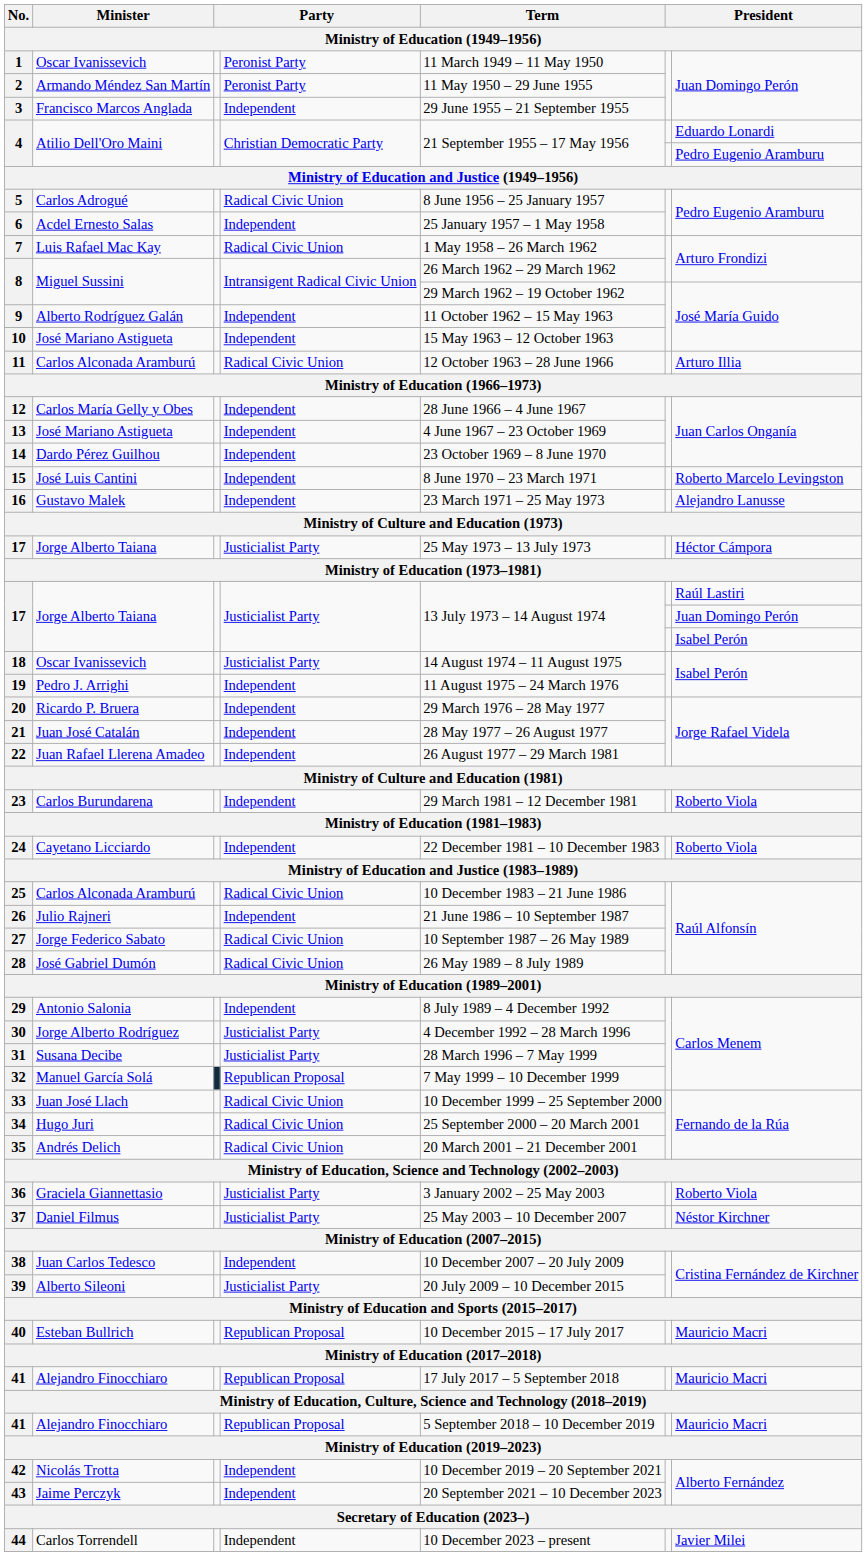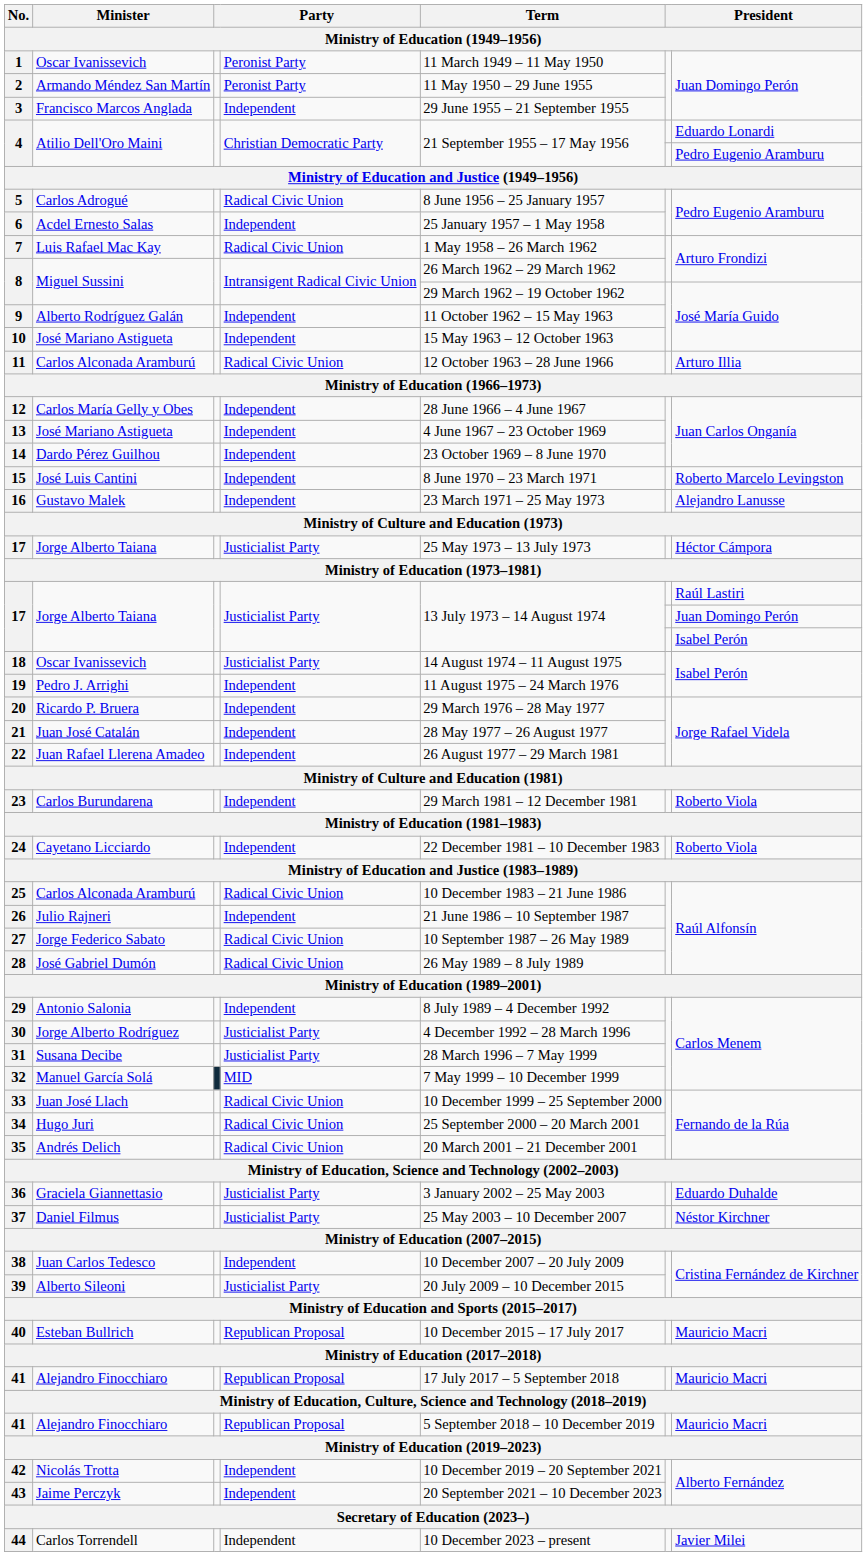 <table class="wikitable">
 <tr>
 <th>No.</th>
 <th>Minister</th>
 <th colspan="2">Party</th>
 <th>Term</th>
 <th colspan="2">President</th>
 </tr>
 <tr>
 <th colspan="7">Ministry of Education (1949–1956)</th>
 </tr>
 <tr>
 <th>1</th>
 <td><a href='#'>Oscar Ivanissevich</a></td>
 <td bgcolor=></td>
 <td><a href='#'>Peronist Party</a></td>
 <td>11 March 1949 – 11 May 1950</td>
 <td rowspan="3" bgcolor=></td>
 <td rowspan="3"><a href='#'>Juan Domingo Perón</a></td>
 </tr>
 <tr>
 <th>2</th>
 <td><a href='#'>Armando Méndez San Martín</a></td>
 <td bgcolor=></td>
 <td><a href='#'>Peronist Party</a></td>
 <td>11 May 1950 – 29 June 1955</td>
 </tr>
 <tr>
 <th>3</th>
 <td><a href='#'>Francisco Marcos Anglada</a></td>
 <td bgcolor=></td>
 <td><a href='#'>Independent</a></td>
 <td>29 June 1955 – 21 September 1955</td>
 </tr>
 <tr>
 <th rowspan="2">4</th>
 <td rowspan="2"><a href='#'>Atilio Dell'Oro Maini</a></td>
 <td rowspan="2" bgcolor=></td>
 <td rowspan="2"><a href='#'>Christian Democratic Party</a></td>
 <td rowspan="2">21 September 1955 – 17 May 1956</td>
 <td bgcolor=></td>
 <td><a href='#'>Eduardo Lonardi</a></td>
 </tr>
 <tr>
 <td bgcolor=></td>
 <td><a href='#'>Pedro Eugenio Aramburu</a></td>
 </tr>
 <tr>
 <th colspan="7"><a href='#'>Ministry of Education and Justice</a> (1949–1956)</th>
 </tr>
 <tr>
 <th>5</th>
 <td><a href='#'>Carlos Adrogué</a></td>
 <td bgcolor=></td>
 <td><a href='#'>Radical Civic Union</a></td>
 <td>8 June 1956 – 25 January 1957</td>
 <td rowspan="2" bgcolor=></td>
 <td rowspan="2"><a href='#'>Pedro Eugenio Aramburu</a></td>
 </tr>
 <tr>
 <th>6</th>
 <td><a href='#'>Acdel Ernesto Salas</a></td>
 <td bgcolor=></td>
 <td><a href='#'>Independent</a></td>
 <td>25 January 1957 – 1 May 1958</td>
 </tr>
 <tr>
 <th>7</th>
 <td><a href='#'>Luis Rafael Mac Kay</a></td>
 <td bgcolor=></td>
 <td><a href='#'>Radical Civic Union</a></td>
 <td>1 May 1958 – 26 March 1962</td>
 <td rowspan="2" bgcolor=></td>
 <td rowspan="2"><a href='#'>Arturo Frondizi</a></td>
 </tr>
 <tr>
 <th rowspan="2">8</th>
 <td rowspan="2"><a href='#'>Miguel Sussini</a></td>
 <td rowspan="2" bgcolor=></td>
 <td rowspan="2"><a href='#'>Intransigent Radical Civic Union</a></td>
 <td>26 March 1962 – 29 March 1962</td>
 </tr>
 <tr>
 <td>29 March 1962 – 19 October 1962</td>
 <td rowspan="3" bgcolor=></td>
 <td rowspan="3"><a href='#'>José María Guido</a></td>
 </tr>
 <tr>
 <th>9</th>
 <td><a href='#'>Alberto Rodríguez Galán</a></td>
 <td bgcolor=></td>
 <td><a href='#'>Independent</a></td>
 <td>11 October 1962 – 15 May 1963</td>
 </tr>
 <tr>
 <th>10</th>
 <td><a href='#'>José Mariano Astigueta</a></td>
 <td bgcolor=></td>
 <td><a href='#'>Independent</a></td>
 <td>15 May 1963 – 12 October 1963</td>
 </tr>
 <tr>
 <th>11</th>
 <td><a href='#'>Carlos Alconada Aramburú</a></td>
 <td bgcolor=></td>
 <td><a href='#'>Radical Civic Union</a></td>
 <td>12 October 1963 – 28 June 1966</td>
 <td bgcolor=></td>
 <td><a href='#'>Arturo Illia</a></td>
 </tr>
 <tr>
 <th colspan="7">Ministry of Education (1966–1973)</th>
 </tr>
 <tr>
 <th>12</th>
 <td><a href='#'>Carlos María Gelly y Obes</a></td>
 <td bgcolor=></td>
 <td><a href='#'>Independent</a></td>
 <td>28 June 1966 – 4 June 1967</td>
 <td rowspan="3" bgcolor=></td>
 <td rowspan="3"><a href='#'>Juan Carlos Onganía</a></td>
 </tr>
 <tr>
 <th>13</th>
 <td><a href='#'>José Mariano Astigueta</a></td>
 <td bgcolor=></td>
 <td><a href='#'>Independent</a></td>
 <td>4 June 1967 – 23 October 1969</td>
 </tr>
 <tr>
 <th>14</th>
 <td><a href='#'>Dardo Pérez Guilhou</a></td>
 <td bgcolor=></td>
 <td><a href='#'>Independent</a></td>
 <td>23 October 1969 – 8 June 1970</td>
 </tr>
 <tr>
 <th>15</th>
 <td><a href='#'>José Luis Cantini</a></td>
 <td bgcolor=></td>
 <td><a href='#'>Independent</a></td>
 <td>8 June 1970 – 23 March 1971</td>
 <td bgcolor=></td>
 <td><a href='#'>Roberto Marcelo Levingston</a></td>
 </tr>
 <tr>
 <th>16</th>
 <td><a href='#'>Gustavo Malek</a></td>
 <td bgcolor=></td>
 <td><a href='#'>Independent</a></td>
 <td>23 March 1971 – 25 May 1973</td>
 <td bgcolor=></td>
 <td><a href='#'>Alejandro Lanusse</a></td>
 </tr>
 <tr>
 <th colspan="7">Ministry of Culture and Education (1973)</th>
 </tr>
 <tr>
 <th>17</th>
 <td><a href='#'>Jorge Alberto Taiana</a></td>
 <td bgcolor=></td>
 <td><a href='#'>Justicialist Party</a></td>
 <td>25 May 1973 – 13 July 1973</td>
 <td bgcolor=></td>
 <td><a href='#'>Héctor Cámpora</a></td>
 </tr>
 <tr>
 <th colspan="7">Ministry of Education (1973–1981)</th>
 </tr>
 <tr>
 <th rowspan="3">17</th>
 <td rowspan="3"><a href='#'>Jorge Alberto Taiana</a></td>
 <td rowspan="3" bgcolor=></td>
 <td rowspan="3"><a href='#'>Justicialist Party</a></td>
 <td rowspan="3">13 July 1973 – 14 August 1974</td>
 <td bgcolor=></td>
 <td><a href='#'>Raúl Lastiri</a></td>
 </tr>
 <tr>
 <td bgcolor=></td>
 <td><a href='#'>Juan Domingo Perón</a></td>
 </tr>
 <tr>
 <td bgcolor=></td>
 <td><a href='#'>Isabel Perón</a></td>
 </tr>
 <tr>
 <th>18</th>
 <td><a href='#'>Oscar Ivanissevich</a></td>
 <td bgcolor=></td>
 <td><a href='#'>Justicialist Party</a></td>
 <td>14 August 1974 – 11 August 1975</td>
 <td rowspan="2" bgcolor=></td>
 <td rowspan="2"><a href='#'>Isabel Perón</a></td>
 </tr>
 <tr>
 <th>19</th>
 <td><a href='#'>Pedro J. Arrighi</a></td>
 <td bgcolor=></td>
 <td><a href='#'>Independent</a></td>
 <td>11 August 1975 – 24 March 1976</td>
 </tr>
 <tr>
 <th>20</th>
 <td><a href='#'>Ricardo P. Bruera</a></td>
 <td bgcolor=></td>
 <td><a href='#'>Independent</a></td>
 <td>29 March 1976 – 28 May 1977</td>
 <td rowspan="3" bgcolor=></td>
 <td rowspan="3"><a href='#'>Jorge Rafael Videla</a></td>
 </tr>
 <tr>
 <th>21</th>
 <td><a href='#'>Juan José Catalán</a></td>
 <td bgcolor=></td>
 <td><a href='#'>Independent</a></td>
 <td>28 May 1977 – 26 August 1977</td>
 </tr>
 <tr>
 <th>22</th>
 <td><a href='#'>Juan Rafael Llerena Amadeo</a></td>
 <td bgcolor=></td>
 <td><a href='#'>Independent</a></td>
 <td>26 August 1977 – 29 March 1981</td>
 </tr>
 <tr>
 <th colspan="7">Ministry of Culture and Education (1981)</th>
 </tr>
 <tr>
 <th>23</th>
 <td><a href='#'>Carlos Burundarena</a></td>
 <td bgcolor=></td>
 <td><a href='#'>Independent</a></td>
 <td>29 March 1981 – 12 December 1981</td>
 <td bgcolor=></td>
 <td><a href='#'>Roberto Viola</a></td>
 </tr>
 <tr>
 <th colspan="7">Ministry of Education (1981–1983)</th>
 </tr>
 <tr>
 <th>24</th>
 <td><a href='#'>Cayetano Licciardo</a></td>
 <td bgcolor=></td>
 <td><a href='#'>Independent</a></td>
 <td>22 December 1981 – 10 December 1983</td>
 <td bgcolor=></td>
 <td><a href='#'>Roberto Viola</a></td>
 </tr>
 <tr>
 <th colspan="7">Ministry of Education and Justice (1983–1989)</th>
 </tr>
 <tr>
 <th>25</th>
 <td><a href='#'>Carlos Alconada Aramburú</a></td>
 <td bgcolor=></td>
 <td><a href='#'>Radical Civic Union</a></td>
 <td>10 December 1983 – 21 June 1986</td>
 <td rowspan="4" bgcolor=></td>
 <td rowspan="4"><a href='#'>Raúl Alfonsín</a></td>
 </tr>
 <tr>
 <th>26</th>
 <td><a href='#'>Julio Rajneri</a></td>
 <td bgcolor=></td>
 <td><a href='#'>Independent</a></td>
 <td>21 June 1986 – 10 September 1987</td>
 </tr>
 <tr>
 <th>27</th>
 <td><a href='#'>Jorge Federico Sabato</a></td>
 <td bgcolor=></td>
 <td><a href='#'>Radical Civic Union</a></td>
 <td>10 September 1987 – 26 May 1989</td>
 </tr>
 <tr>
 <th>28</th>
 <td><a href='#'>José Gabriel Dumón</a></td>
 <td bgcolor=></td>
 <td><a href='#'>Radical Civic Union</a></td>
 <td>26 May 1989 – 8 July 1989</td>
 </tr>
 <tr>
 <th colspan="7">Ministry of Education (1989–2001)</th>
 </tr>
 <tr>
 <th>29</th>
 <td><a href='#'>Antonio Salonia</a></td>
 <td bgcolor=></td>
 <td><a href='#'>Independent</a></td>
 <td>8 July 1989 – 4 December 1992</td>
 <td rowspan="4" bgcolor=></td>
 <td rowspan="4"><a href='#'>Carlos Menem</a></td>
 </tr>
 <tr>
 <th>30</th>
 <td><a href='#'>Jorge Alberto Rodríguez</a></td>
 <td bgcolor=></td>
 <td><a href='#'>Justicialist Party</a></td>
 <td>4 December 1992 – 28 March 1996</td>
 </tr>
 <tr>
 <th>31</th>
 <td><a href='#'>Susana Decibe</a></td>
 <td bgcolor=></td>
 <td><a href='#'>Justicialist Party</a></td>
 <td>28 March 1996 – 7 May 1999</td>
 </tr>
 <tr>
 <th>32</th>
 <td><a href='#'>Manuel García Solá</a></td>
 <td bgcolor=#0F2B3D></td>
-<td><a href='#'>Republican Proposal</a></td>
+<td><a href='#'>MID</a></td>
 <td>7 May 1999 – 10 December 1999</td>
 </tr>
 <tr>
 <th>33</th>
 <td><a href='#'>Juan José Llach</a></td>
 <td bgcolor=></td>
 <td><a href='#'>Radical Civic Union</a></td>
 <td>10 December 1999 – 25 September 2000</td>
 <td rowspan="3" bgcolor=></td>
 <td rowspan="3"><a href='#'>Fernando de la Rúa</a></td>
 </tr>
 <tr>
 <th>34</th>
 <td><a href='#'>Hugo Juri</a></td>
 <td bgcolor=></td>
 <td><a href='#'>Radical Civic Union</a></td>
 <td>25 September 2000 – 20 March 2001</td>
 </tr>
 <tr>
 <th>35</th>
 <td><a href='#'>Andrés Delich</a></td>
 <td bgcolor=></td>
 <td><a href='#'>Radical Civic Union</a></td>
 <td>20 March 2001 – 21 December 2001</td>
 </tr>
 <tr>
 <th colspan="7">Ministry of Education, Science and Technology (2002–2003)</th>
 </tr>
 <tr>
 <th>36</th>
 <td><a href='#'>Graciela Giannettasio</a></td>
 <td bgcolor=></td>
 <td><a href='#'>Justicialist Party</a></td>
 <td>3 January 2002 – 25 May 2003</td>
 <td bgcolor=></td>
-<td><a href='#'>Roberto Viola</a></td>
+<td><a href='#'>Eduardo Duhalde</a></td>
 </tr>
 <tr>
 <th>37</th>
 <td><a href='#'>Daniel Filmus</a></td>
 <td bgcolor=></td>
 <td><a href='#'>Justicialist Party</a></td>
 <td>25 May 2003 – 10 December 2007</td>
 <td bgcolor=></td>
 <td><a href='#'>Néstor Kirchner</a></td>
 </tr>
 <tr>
 <th colspan="7">Ministry of Education (2007–2015)</th>
 </tr>
 <tr>
 <th>38</th>
 <td><a href='#'>Juan Carlos Tedesco</a></td>
 <td bgcolor=></td>
 <td><a href='#'>Independent</a></td>
 <td>10 December 2007 – 20 July 2009</td>
 <td rowspan="2" bgcolor=></td>
 <td rowspan="2"><a href='#'>Cristina Fernández de Kirchner</a></td>
 </tr>
 <tr>
 <th>39</th>
 <td><a href='#'>Alberto Sileoni</a></td>
 <td bgcolor=></td>
 <td><a href='#'>Justicialist Party</a></td>
 <td>20 July 2009 – 10 December 2015</td>
 </tr>
 <tr>
 <th colspan="7">Ministry of Education and Sports (2015–2017)</th>
 </tr>
 <tr>
 <th>40</th>
 <td><a href='#'>Esteban Bullrich</a></td>
 <td bgcolor=></td>
 <td><a href='#'>Republican Proposal</a></td>
 <td>10 December 2015 – 17 July 2017</td>
 <td bgcolor=></td>
 <td><a href='#'>Mauricio Macri</a></td>
 </tr>
 <tr>
 <th colspan="7">Ministry of Education (2017–2018)</th>
 </tr>
 <tr>
 <th>41</th>
 <td><a href='#'>Alejandro Finocchiaro</a></td>
 <td bgcolor=></td>
 <td><a href='#'>Republican Proposal</a></td>
 <td>17 July 2017 – 5 September 2018</td>
 <td bgcolor=></td>
 <td><a href='#'>Mauricio Macri</a></td>
 </tr>
 <tr>
 <th colspan="7">Ministry of Education, Culture, Science and Technology (2018–2019)</th>
 </tr>
 <tr>
 <th>41</th>
 <td><a href='#'>Alejandro Finocchiaro</a></td>
 <td bgcolor=></td>
 <td><a href='#'>Republican Proposal</a></td>
 <td>5 September 2018 – 10 December 2019</td>
 <td bgcolor=></td>
 <td><a href='#'>Mauricio Macri</a></td>
 </tr>
 <tr>
 <th colspan="7">Ministry of Education (2019–2023)</th>
 </tr>
 <tr>
 <th>42</th>
 <td><a href='#'>Nicolás Trotta</a></td>
 <td bgcolor=></td>
 <td><a href='#'>Independent</a></td>
 <td>10 December 2019 – 20 September 2021</td>
 <td rowspan="2" bgcolor=></td>
 <td rowspan="2"><a href='#'>Alberto Fernández</a></td>
 </tr>
 <tr>
 <th>43</th>
 <td><a href='#'>Jaime Perczyk</a></td>
 <td bgcolor=></td>
 <td><a href='#'>Independent</a></td>
 <td>20 September 2021 – 10 December 2023</td>
 </tr>
 <tr>
 <th colspan="7">Secretary of Education (2023–)</th>
 </tr>
 <tr>
 <th>44</th>
 <td>Carlos Torrendell</td>
 <td bgcolor=></td>
 <td>Independent</td>
 <td>10 December 2023 – present</td>
 <td rowspan="2" bgcolor=></td>
 <td rowspan="2"><a href='#'>Javier Milei</a></td>
 </tr>
 </table>
